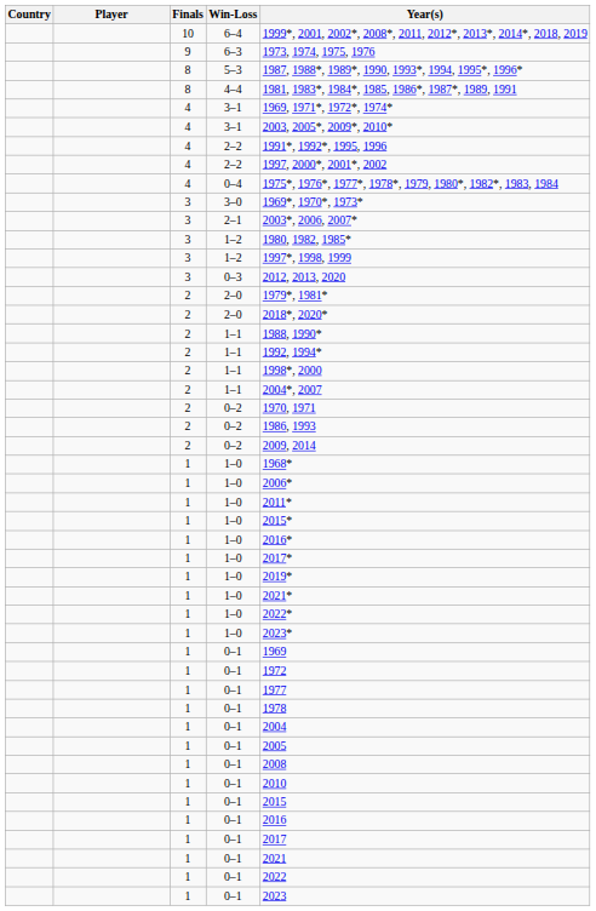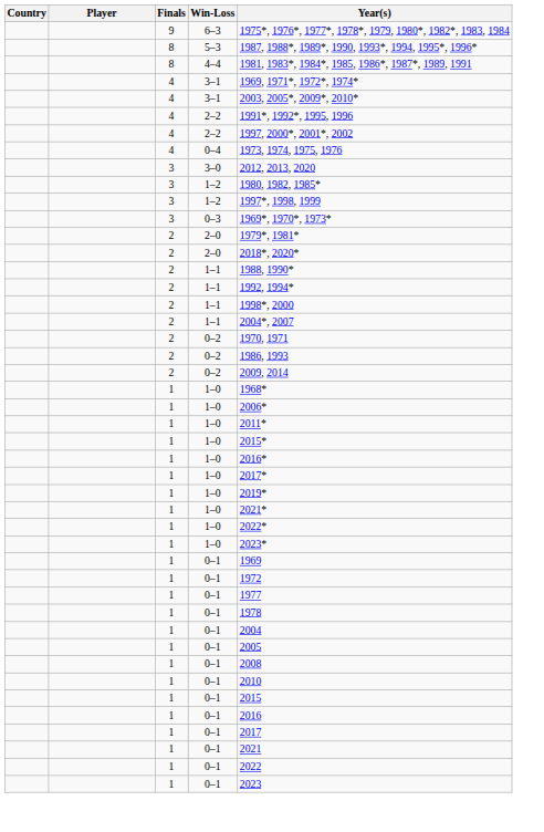 <table class="sortable wikitable">
 <tr>
 <th>Country</th>
 <th width="150">Player</th>
 <th>Finals</th>
 <th>Win-Loss</th>
 <th>Year(s)</th>
 </tr>
 <tr>
 <td></td>
 <td></td>
-<td align=center>10</td>
-<td align=center>6–4</td>
-<td><a href='#'>1999</a>*, <a href='#'>2001</a>, <a href='#'>2002</a>*, <a href='#'>2008</a>*, <a href='#'>2011</a>, <a href='#'>2012</a>*, <a href='#'>2013</a>*, <a href='#'>2014</a>*, <a href='#'>2018</a>, <a href='#'>2019</a></td>
-</tr>
-<tr>
-<td></td>
-<td></td>
 <td align=center>9</td>
 <td align=center>6–3</td>
-<td><a href='#'>1973</a>, <a href='#'>1974</a>, <a href='#'>1975</a>, <a href='#'>1976</a></td>
+<td><a href='#'>1975</a>*, <a href='#'>1976</a>*, <a href='#'>1977</a>*, <a href='#'>1978</a>*, <a href='#'>1979</a>, <a href='#'>1980</a>*, <a href='#'>1982</a>*, <a href='#'>1983</a>, <a href='#'>1984</a></td>
 </tr>
 <tr>
 <td></td>
 <td></td>
 <td align=center>8</td>
 <td align=center>5–3</td>
 <td><a href='#'>1987</a>, <a href='#'>1988</a>*, <a href='#'>1989</a>*, <a href='#'>1990</a>, <a href='#'>1993</a>*, <a href='#'>1994</a>, <a href='#'>1995</a>*, <a href='#'>1996</a>*</td>
 </tr>
 <tr>
 <td></td>
 <td></td>
 <td align=center>8</td>
 <td align=center>4–4</td>
 <td><a href='#'>1981</a>, <a href='#'>1983</a>*, <a href='#'>1984</a>*, <a href='#'>1985</a>, <a href='#'>1986</a>*, <a href='#'>1987</a>*, <a href='#'>1989</a>, <a href='#'>1991</a></td>
 </tr>
 <tr>
 <td></td>
 <td></td>
 <td align=center>4</td>
 <td align=center>3–1</td>
 <td><a href='#'>1969</a>, <a href='#'>1971</a>*, <a href='#'>1972</a>*, <a href='#'>1974</a>*</td>
 </tr>
 <tr>
 <td></td>
 <td></td>
 <td align=center>4</td>
 <td align=center>3–1</td>
 <td><a href='#'>2003</a>, <a href='#'>2005</a>*, <a href='#'>2009</a>*, <a href='#'>2010</a>*</td>
 </tr>
 <tr>
 <td><br></td>
 <td></td>
 <td align=center>4</td>
 <td align=center>2–2</td>
 <td><a href='#'>1991</a>*, <a href='#'>1992</a>*, <a href='#'>1995</a>, <a href='#'>1996</a></td>
 </tr>
 <tr>
 <td></td>
 <td></td>
 <td align=center>4</td>
 <td align=center>2–2</td>
 <td><a href='#'>1997</a>, <a href='#'>2000</a>*, <a href='#'>2001</a>*, <a href='#'>2002</a></td>
 </tr>
 <tr>
 <td></td>
 <td></td>
 <td align=center>4</td>
 <td align=center>0–4</td>
-<td><a href='#'>1975</a>*, <a href='#'>1976</a>*, <a href='#'>1977</a>*, <a href='#'>1978</a>*, <a href='#'>1979</a>, <a href='#'>1980</a>*, <a href='#'>1982</a>*, <a href='#'>1983</a>, <a href='#'>1984</a></td>
+<td><a href='#'>1973</a>, <a href='#'>1974</a>, <a href='#'>1975</a>, <a href='#'>1976</a></td>
 </tr>
 <tr>
 <td></td>
 <td></td>
 <td align=center>3</td>
 <td align=center>3–0</td>
-<td><a href='#'>1969</a>*, <a href='#'>1970</a>*, <a href='#'>1973</a>*</td>
-</tr>
-<tr>
-<td></td>
-<td></td>
-<td align=center>3</td>
-<td align=center>2–1</td>
-<td><a href='#'>2003</a>*, <a href='#'>2006</a>, <a href='#'>2007</a>*</td>
+<td><a href='#'>2012</a>, <a href='#'>2013</a>, <a href='#'>2020</a></td>
 </tr>
 <tr>
 <td></td>
 <td></td>
 <td align=center>3</td>
 <td align=center>1–2</td>
 <td><a href='#'>1980</a>, <a href='#'>1982</a>, <a href='#'>1985</a>*</td>
 </tr>
 <tr>
 <td></td>
 <td></td>
 <td align=center>3</td>
 <td align=center>1–2</td>
 <td><a href='#'>1997</a>*, <a href='#'>1998</a>, <a href='#'>1999</a></td>
 </tr>
 <tr>
 <td></td>
 <td></td>
 <td align=center>3</td>
 <td align=center>0–3</td>
-<td><a href='#'>2012</a>, <a href='#'>2013</a>, <a href='#'>2020</a></td>
+<td><a href='#'>1969</a>*, <a href='#'>1970</a>*, <a href='#'>1973</a>*</td>
 </tr>
 <tr>
 <td></td>
 <td></td>
 <td align=center>2</td>
 <td align=center>2–0</td>
 <td><a href='#'>1979</a>*, <a href='#'>1981</a>*</td>
 </tr>
 <tr>
 <td></td>
 <td></td>
 <td align=center>2</td>
 <td align=center>2–0</td>
 <td><a href='#'>2018</a>*, <a href='#'>2020</a>*</td>
 </tr>
 <tr>
 <td></td>
 <td></td>
 <td align=center>2</td>
 <td align=center>1–1</td>
 <td><a href='#'>1988</a>, <a href='#'>1990</a>*</td>
 </tr>
 <tr>
 <td></td>
 <td></td>
 <td align=center>2</td>
 <td align=center>1–1</td>
 <td><a href='#'>1992</a>, <a href='#'>1994</a>*</td>
 </tr>
 <tr>
 <td></td>
 <td></td>
 <td align=center>2</td>
 <td align=center>1–1</td>
 <td><a href='#'>1998</a>*, <a href='#'>2000</a></td>
 </tr>
 <tr>
 <td></td>
 <td></td>
 <td align=center>2</td>
 <td align=center>1–1</td>
 <td><a href='#'>2004</a>*, <a href='#'>2007</a></td>
 </tr>
 <tr>
 <td></td>
 <td></td>
 <td align=center>2</td>
 <td align=center>0–2</td>
 <td><a href='#'>1970</a>, <a href='#'>1971</a></td>
 </tr>
 <tr>
 <td><br></td>
 <td></td>
 <td align=center>2</td>
 <td align=center>0–2</td>
 <td><a href='#'>1986</a>, <a href='#'>1993</a></td>
 </tr>
 <tr>
 <td></td>
 <td></td>
 <td align=center>2</td>
 <td align=center>0–2</td>
 <td><a href='#'>2009</a>, <a href='#'>2014</a></td>
 </tr>
 <tr>
 <td></td>
 <td></td>
 <td align=center>1</td>
 <td align=center>1–0</td>
 <td><a href='#'>1968</a>*</td>
 </tr>
 <tr>
 <td></td>
 <td></td>
 <td align=center>1</td>
 <td align=center>1–0</td>
 <td><a href='#'>2006</a>*</td>
 </tr>
 <tr>
 <td></td>
 <td></td>
 <td align=center>1</td>
 <td align=center>1–0</td>
 <td><a href='#'>2011</a>*</td>
 </tr>
 <tr>
 <td></td>
 <td></td>
 <td align=center>1</td>
 <td align=center>1–0</td>
 <td><a href='#'>2015</a>*</td>
 </tr>
 <tr>
 <td></td>
 <td></td>
 <td align=center>1</td>
 <td align=center>1–0</td>
 <td><a href='#'>2016</a>*</td>
 </tr>
 <tr>
 <td></td>
 <td></td>
 <td align=center>1</td>
 <td align=center>1–0</td>
 <td><a href='#'>2017</a>*</td>
 </tr>
 <tr>
 <td></td>
 <td></td>
 <td align=center>1</td>
 <td align=center>1–0</td>
 <td><a href='#'>2019</a>*</td>
 </tr>
 <tr>
 <td></td>
 <td></td>
 <td align=center>1</td>
 <td align=center>1–0</td>
 <td><a href='#'>2021</a>*</td>
 </tr>
 <tr>
 <td></td>
 <td></td>
 <td align=center>1</td>
 <td align=center>1–0</td>
 <td><a href='#'>2022</a>*</td>
 </tr>
 <tr>
 <td></td>
 <td></td>
 <td align=center>1</td>
 <td align=center>1–0</td>
 <td><a href='#'>2023</a>*</td>
 </tr>
 <tr>
 <td></td>
 <td></td>
 <td align=center>1</td>
 <td align=center>0–1</td>
 <td><a href='#'>1969</a></td>
 </tr>
 <tr>
 <td></td>
 <td></td>
 <td align=center>1</td>
 <td align=center>0–1</td>
 <td><a href='#'>1972</a></td>
 </tr>
 <tr>
 <td></td>
 <td></td>
 <td align=center>1</td>
 <td align=center>0–1</td>
 <td><a href='#'>1977</a></td>
 </tr>
 <tr>
 <td></td>
 <td></td>
 <td align=center>1</td>
 <td align=center>0–1</td>
 <td><a href='#'>1978</a></td>
 </tr>
 <tr>
 <td></td>
 <td></td>
 <td align=center>1</td>
 <td align=center>0–1</td>
 <td><a href='#'>2004</a></td>
 </tr>
 <tr>
 <td></td>
 <td></td>
 <td align=center>1</td>
 <td align=center>0–1</td>
 <td><a href='#'>2005</a></td>
 </tr>
 <tr>
 <td></td>
 <td></td>
 <td align=center>1</td>
 <td align=center>0–1</td>
 <td><a href='#'>2008</a></td>
 </tr>
 <tr>
 <td></td>
 <td></td>
 <td align=center>1</td>
 <td align=center>0–1</td>
 <td><a href='#'>2010</a></td>
 </tr>
 <tr>
 <td></td>
 <td></td>
 <td align=center>1</td>
 <td align=center>0–1</td>
 <td><a href='#'>2015</a></td>
 </tr>
 <tr>
 <td></td>
 <td></td>
 <td align=center>1</td>
 <td align=center>0–1</td>
 <td><a href='#'>2016</a></td>
 </tr>
 <tr>
 <td></td>
 <td></td>
 <td align=center>1</td>
 <td align=center>0–1</td>
 <td><a href='#'>2017</a></td>
 </tr>
 <tr>
 <td></td>
 <td></td>
 <td align=center>1</td>
 <td align=center>0–1</td>
 <td><a href='#'>2021</a></td>
 </tr>
 <tr>
 <td></td>
 <td></td>
 <td align=center>1</td>
 <td align=center>0–1</td>
 <td><a href='#'>2022</a></td>
 </tr>
 <tr>
 <td></td>
 <td></td>
 <td align=center>1</td>
 <td align=center>0–1</td>
 <td><a href='#'>2023</a></td>
 </tr>
 </table>
